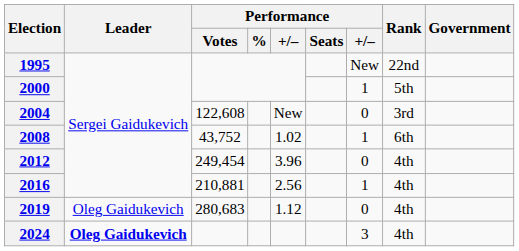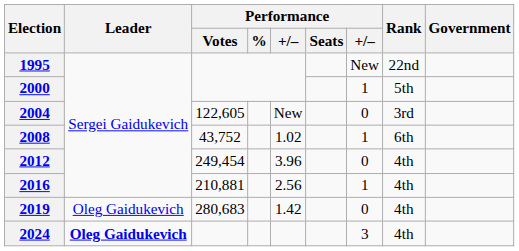 <table class=wikitable style=text-align:center>
 <tr>
 <th rowspan="2">Election</th>
 <th rowspan="2">Leader</th>
 <th colspan="5" scope="col">Performance</th>
 <th rowspan="2">Rank</th>
 <th rowspan="2">Government</th>
 </tr>
 <tr>
 <th>Votes</th>
 <th>%</th>
 <th>+/–</th>
 <th>Seats</th>
 <th>+/–</th>
 </tr>
 <tr>
 <th><a href='#'>1995</a></th>
 <td rowspan="6"><a href='#'>Sergei Gaidukevich</a></td>
 <td rowspan="2" colspan="3"></td>
 <td></td>
 <td>New</td>
 <td>22nd</td>
 <td></td>
 </tr>
 <tr>
 <th><a href='#'>2000</a></th>
 <td></td>
 <td> 1</td>
 <td> 5th</td>
 <td></td>
 </tr>
 <tr>
 <th><a href='#'>2004</a></th>
-<td>122,608</td>
+<td>122,605</td>
 <td></td>
 <td>New</td>
 <td></td>
 <td> 0</td>
 <td> 3rd</td>
 <td></td>
 </tr>
 <tr>
 <th><a href='#'>2008</a></th>
 <td>43,752</td>
 <td></td>
 <td> 1.02</td>
 <td></td>
 <td> 1</td>
 <td> 6th</td>
 <td></td>
 </tr>
 <tr>
 <th><a href='#'>2012</a></th>
 <td>249,454</td>
 <td></td>
 <td> 3.96</td>
 <td></td>
 <td> 0</td>
 <td> 4th</td>
 <td></td>
 </tr>
 <tr>
 <th><a href='#'>2016</a></th>
 <td>210,881</td>
 <td></td>
 <td> 2.56</td>
 <td></td>
 <td> 1</td>
 <td> 4th</td>
 <td></td>
 </tr>
 <tr>
 <th><a href='#'>2019</a></th>
 <td rowspan="1"><a href='#'>Oleg Gaidukevich</a></td>
 <td>280,683</td>
 <td></td>
-<td> 1.12</td>
+<td> 1.42</td>
 <td></td>
 <td> 0</td>
 <td> 4th</td>
 <td></td>
 </tr>
 <tr>
 <th><a href='#'>2024</a></th>
 <td rowspan="1"><strong><a href='#'>Oleg Gaidukevich</a></strong></td>
 <td></td>
 <td></td>
 <td></td>
 <td></td>
 <td> 3</td>
 <td> 4th</td>
 <td></td>
 </tr>
 </table>
